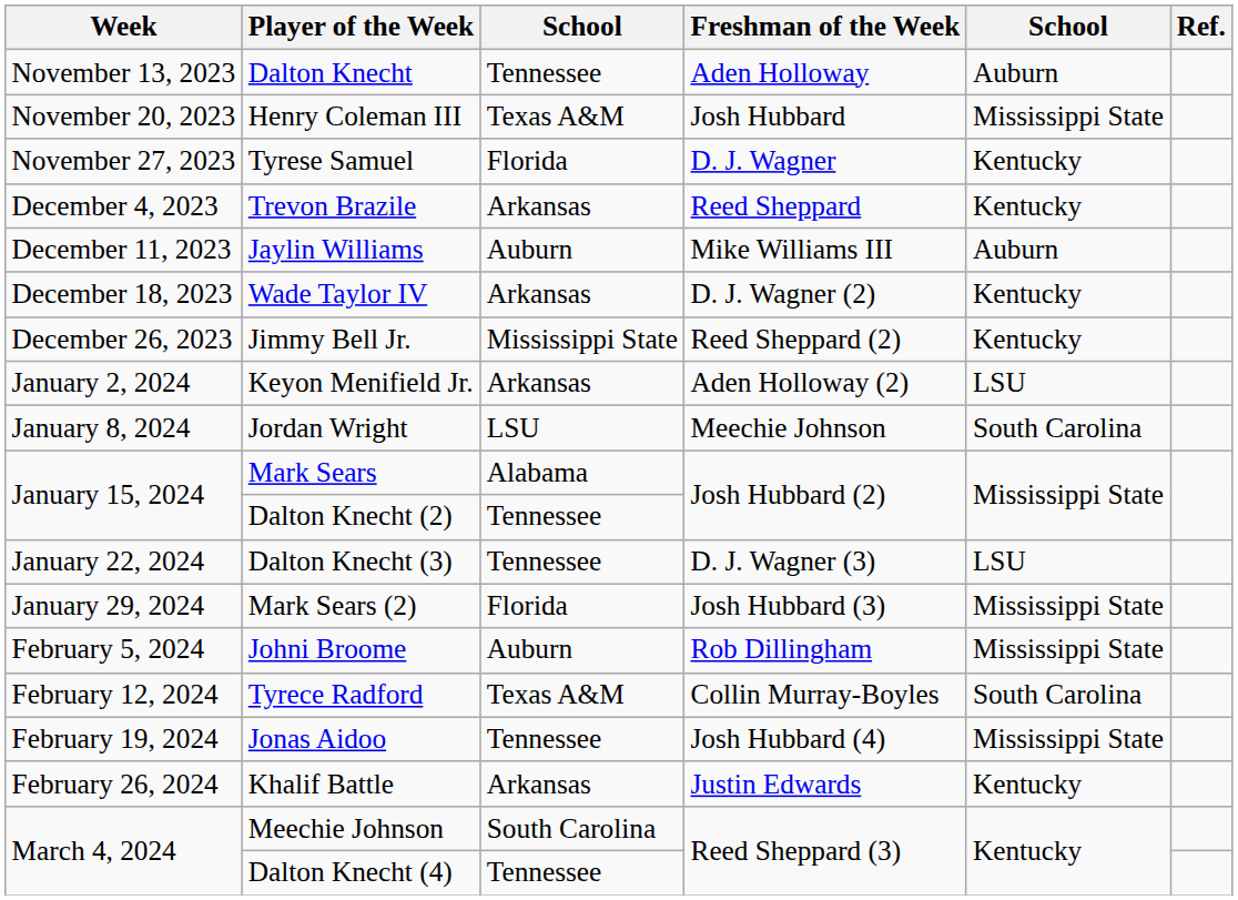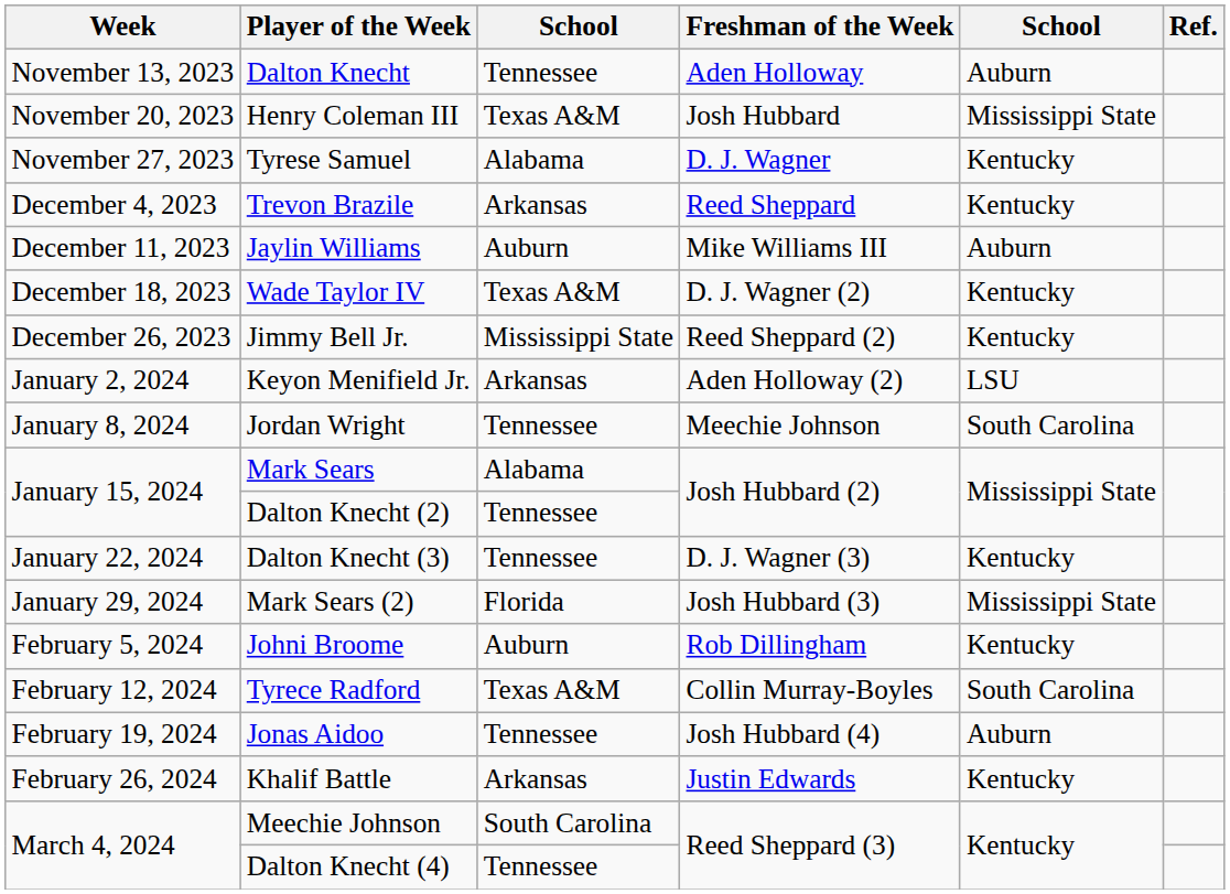 <table class="wikitable" border="1">
 <tr>
 <th>Week</th>
 <th>Player of the Week</th>
 <th>School</th>
 <th>Freshman of the Week</th>
 <th>School</th>
 <th>Ref.</th>
 </tr>
 <tr>
 <td>November 13, 2023</td>
 <td><a href='#'>Dalton Knecht</a></td>
 <td>Tennessee</td>
 <td><a href='#'>Aden Holloway</a></td>
 <td>Auburn</td>
 <td></td>
 </tr>
 <tr>
 <td>November 20, 2023</td>
 <td>Henry Coleman III</td>
 <td>Texas A&M</td>
 <td>Josh Hubbard</td>
 <td>Mississippi State</td>
 <td></td>
 </tr>
 <tr>
 <td>November 27, 2023</td>
 <td>Tyrese Samuel</td>
-<td>Florida</td>
+<td>Alabama</td>
 <td><a href='#'>D. J. Wagner</a></td>
 <td>Kentucky</td>
 <td></td>
 </tr>
 <tr>
 <td>December 4, 2023</td>
 <td><a href='#'>Trevon Brazile</a></td>
 <td>Arkansas</td>
 <td><a href='#'>Reed Sheppard</a></td>
 <td>Kentucky</td>
 <td></td>
 </tr>
 <tr>
 <td>December 11, 2023</td>
 <td><a href='#'>Jaylin Williams</a></td>
 <td>Auburn</td>
 <td>Mike Williams III</td>
 <td>Auburn</td>
 <td></td>
 </tr>
 <tr>
 <td>December 18, 2023</td>
 <td><a href='#'>Wade Taylor IV</a></td>
-<td>Arkansas</td>
+<td>Texas A&M</td>
 <td>D. J. Wagner (2)</td>
 <td>Kentucky</td>
 <td></td>
 </tr>
 <tr>
 <td>December 26, 2023</td>
 <td>Jimmy Bell Jr.</td>
 <td>Mississippi State</td>
 <td>Reed Sheppard (2)</td>
 <td>Kentucky</td>
 <td></td>
 </tr>
 <tr>
 <td>January 2, 2024</td>
 <td>Keyon Menifield Jr.</td>
 <td>Arkansas</td>
 <td>Aden Holloway (2)</td>
 <td>LSU</td>
 <td></td>
 </tr>
 <tr>
 <td>January 8, 2024</td>
 <td>Jordan Wright</td>
-<td>LSU</td>
+<td>Tennessee</td>
 <td>Meechie Johnson</td>
 <td>South Carolina</td>
 <td></td>
 </tr>
 <tr>
 <td rowspan="2">January 15, 2024</td>
 <td><a href='#'>Mark Sears</a></td>
 <td>Alabama</td>
 <td rowspan="2">Josh Hubbard (2)</td>
 <td rowspan="2">Mississippi State</td>
 <td rowspan="2"></td>
 </tr>
 <tr>
 <td>Dalton Knecht (2)</td>
 <td>Tennessee</td>
 </tr>
 <tr>
 <td>January 22, 2024</td>
 <td>Dalton Knecht (3)</td>
 <td>Tennessee</td>
 <td>D. J. Wagner (3)</td>
-<td>LSU</td>
+<td>Kentucky</td>
 <td></td>
 </tr>
 <tr>
 <td>January 29, 2024</td>
 <td>Mark Sears (2)</td>
 <td>Florida</td>
 <td>Josh Hubbard (3)</td>
 <td>Mississippi State</td>
 <td></td>
 </tr>
 <tr>
 <td>February 5, 2024</td>
 <td><a href='#'>Johni Broome</a></td>
 <td>Auburn</td>
 <td><a href='#'>Rob Dillingham</a></td>
-<td>Mississippi State</td>
+<td>Kentucky</td>
 <td></td>
 </tr>
 <tr>
 <td>February 12, 2024</td>
 <td><a href='#'>Tyrece Radford</a></td>
 <td>Texas A&M</td>
 <td>Collin Murray-Boyles</td>
 <td>South Carolina</td>
 <td></td>
 </tr>
 <tr>
 <td>February 19, 2024</td>
 <td><a href='#'>Jonas Aidoo</a></td>
 <td>Tennessee</td>
 <td>Josh Hubbard (4)</td>
-<td>Mississippi State</td>
+<td>Auburn</td>
 <td></td>
 </tr>
 <tr>
 <td>February 26, 2024</td>
 <td>Khalif Battle</td>
 <td>Arkansas</td>
 <td><a href='#'>Justin Edwards</a></td>
 <td>Kentucky</td>
 <td></td>
 </tr>
 <tr>
 <td rowspan="2">March 4, 2024</td>
 <td>Meechie Johnson</td>
 <td>South Carolina</td>
 <td rowspan="2">Reed Sheppard (3)</td>
 <td rowspan="2">Kentucky</td>
 <td></td>
 </tr>
 <tr>
 <td>Dalton Knecht (4)</td>
 <td>Tennessee</td>
 <td></td>
 </tr>
 <tr>
 </tr>
 </table>
